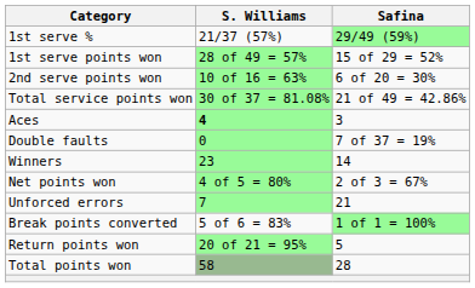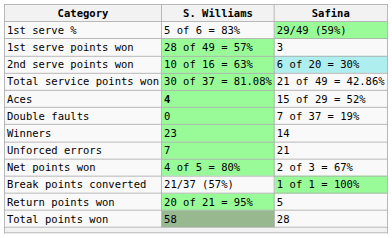 <table class="wikitable">
 <tr>
 <th>Category</th>
 <th> S. Williams</th>
 <th> Safina</th>
 </tr>
 <tr>
 <td>1st serve %</td>
-<td>21/37 (57%)</td>
+<td>5 of 6 = 83%</td>
 <td bgcolor=98FB98>29/49 (59%)</td>
 </tr>
 <tr>
 <td>1st serve points won</td>
 <td bgcolor=98FB98>28 of 49 = 57%</td>
-<td>15 of 29 = 52%</td>
+<td>3</td>
 </tr>
 <tr>
 <td>2nd serve points won</td>
 <td bgcolor=98FB98>10 of 16 = 63%</td>
-<td>6 of 20 = 30%</td>
+<td style="background: paleturquoise;">6 of 20 = 30%</td>
 </tr>
 <tr>
 <td>Total service points won</td>
 <td bgcolor=98FB98>30 of 37 = 81.08%</td>
 <td>21 of 49 = 42.86%</td>
 </tr>
 <tr>
 <td>Aces</td>
 <td bgcolor=98FB98><strong>4</strong></td>
-<td>3</td>
+<td>15 of 29 = 52%</td>
 </tr>
 <tr>
 <td>Double faults</td>
 <td bgcolor=98FB98>0</td>
 <td>7 of 37 = 19%</td>
 </tr>
 <tr>
 <td>Winners</td>
 <td bgcolor=98FB98>23</td>
 <td>14</td>
 </tr>
 <tr>
+<td>Unforced errors</td>
+<td bgcolor=98FB98>7</td>
+<td>21</td>
+</tr>
+<tr>
 <td>Net points won</td>
 <td bgcolor=98FB98>4 of 5 = 80%</td>
 <td>2 of 3 = 67%</td>
 </tr>
 <tr>
-<td>Unforced errors</td>
-<td bgcolor=98FB98>7</td>
-<td>21</td>
-</tr>
-<tr>
 <td>Break points converted</td>
-<td>5 of 6 = 83%</td>
+<td>21/37 (57%)</td>
 <td bgcolor=98FB98>1 of 1 = 100%</td>
 </tr>
 <tr>
 <td>Return points won</td>
 <td bgcolor=98FB98>20 of 21 = 95%</td>
 <td>5</td>
 </tr>
 <tr>
 <td>Total points won</td>
 <td bgcolor=98FB989>58</td>
 <td>28</td>
 </tr>
 <tr>
 <th colspan=3></th>
 </tr>
 </table>
